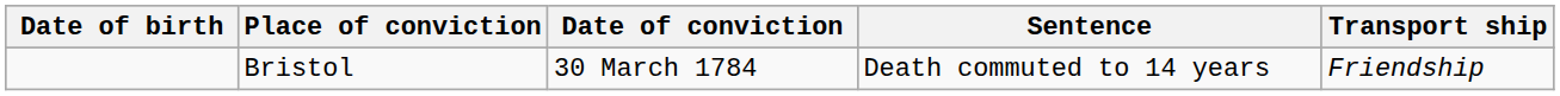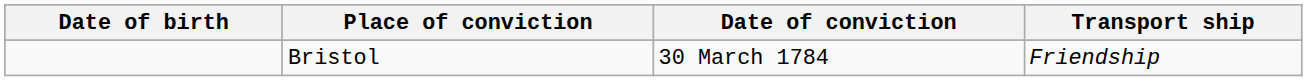 <table class="wikitable sortable plainrowheaders" style="width=1024px;">
 <tr>
 <th style="width: 15%;">Date of birth</th>
 <th style="width: 20%;">Place of conviction</th>
 <th style="width: 20%;">Date of conviction</th>
-<th style="width: 30%;">Sentence</th>
 <th style="width: 15%;">Transport ship</th>
 </tr>
 <tr>
 <td></td>
 <td>Bristol</td>
 <td>30 March 1784</td>
-<td>Death commuted to 14 years</td>
 <td><em>Friendship</em></td>
 </tr>
 </table>
